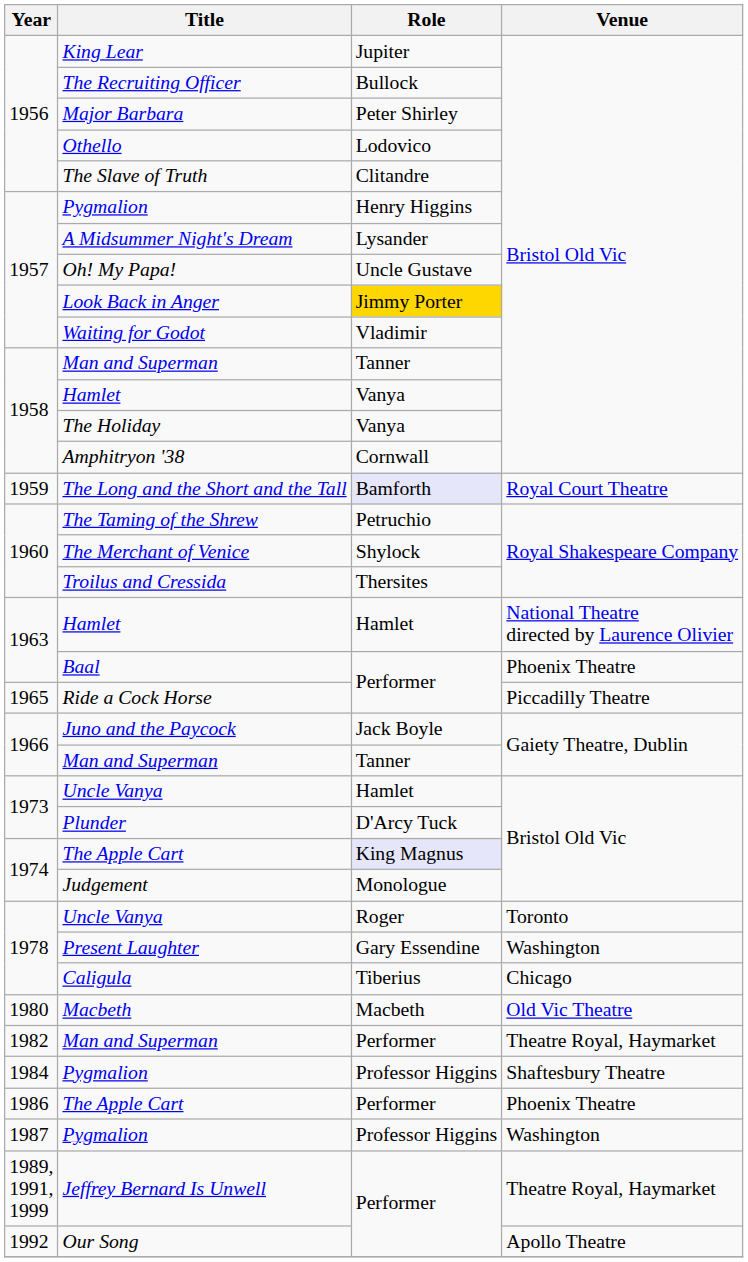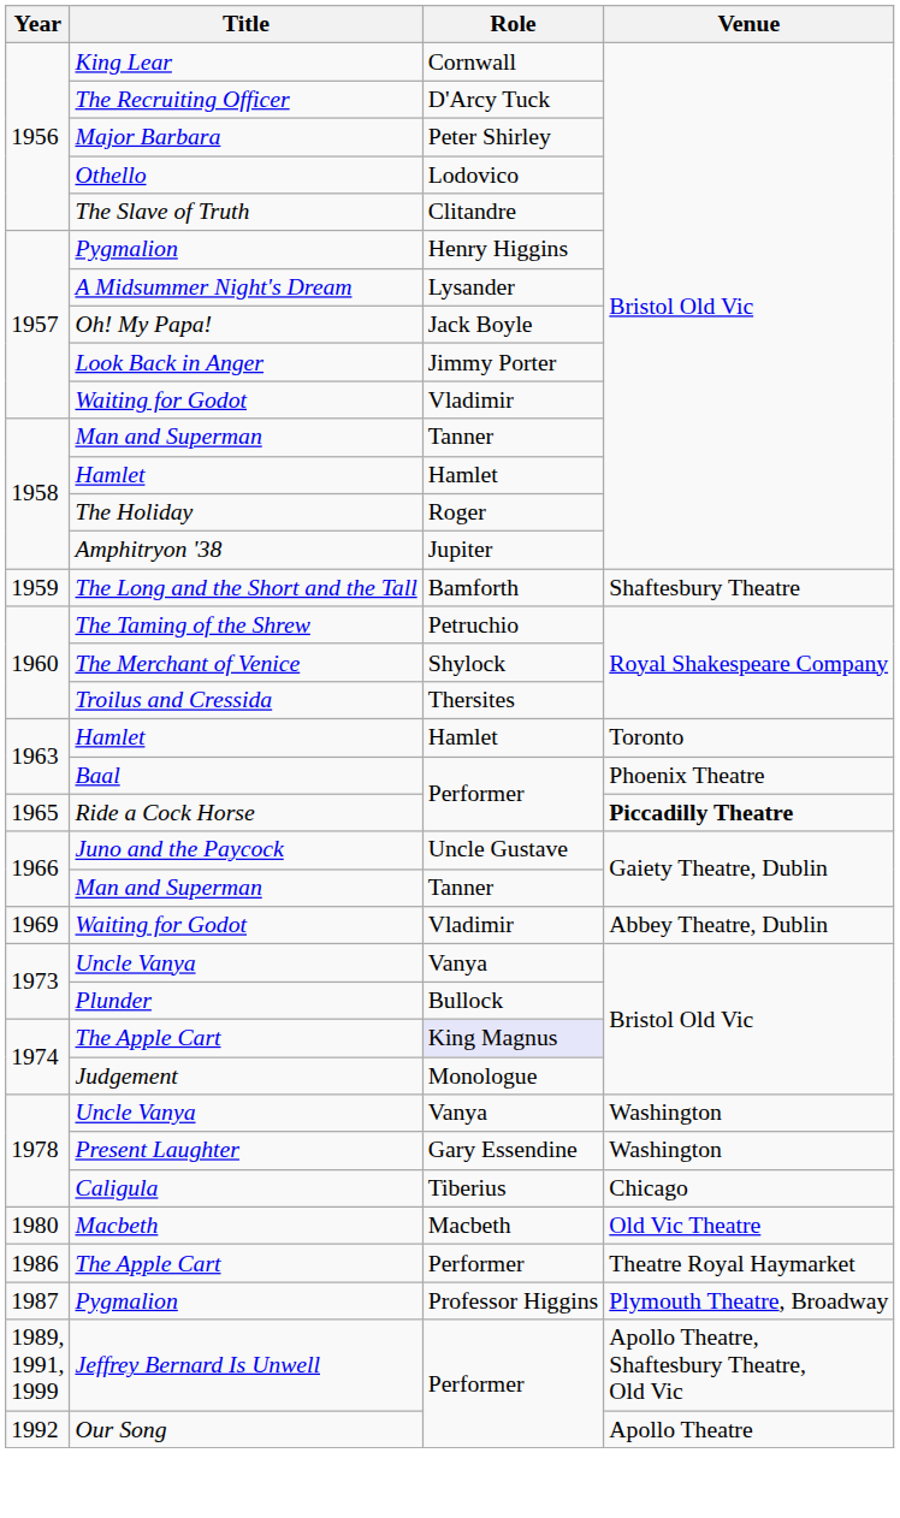 <table class="wikitable sortable">
 <tr>
 <th>Year</th>
 <th>Title</th>
 <th>Role</th>
 <th>Venue</th>
 </tr>
 <tr>
 <td rowspan="5">1956</td>
 <td><em><a href='#'>King Lear</a></em></td>
-<td>Jupiter</td>
+<td>Cornwall</td>
 <td rowspan="14"><a href='#'>Bristol Old Vic</a></td>
 </tr>
 <tr>
 <td><em><a href='#'>The Recruiting Officer</a></em></td>
-<td>Bullock</td>
+<td>D'Arcy Tuck</td>
 </tr>
 <tr>
 <td><em><a href='#'>Major Barbara</a></em></td>
 <td>Peter Shirley</td>
 </tr>
 <tr>
 <td><em><a href='#'>Othello</a></em></td>
 <td>Lodovico</td>
 </tr>
 <tr>
 <td><em>The Slave of Truth</em></td>
 <td>Clitandre</td>
 </tr>
 <tr>
 <td rowspan="5">1957</td>
 <td><em><a href='#'>Pygmalion</a></em></td>
 <td>Henry Higgins</td>
 </tr>
 <tr>
 <td><em><a href='#'>A Midsummer Night's Dream</a></em></td>
 <td>Lysander</td>
 </tr>
 <tr>
 <td><em>Oh! My Papa!</em></td>
-<td>Uncle Gustave</td>
+<td>Jack Boyle</td>
 </tr>
 <tr>
 <td><em><a href='#'>Look Back in Anger</a></em></td>
-<td style="background: gold;">Jimmy Porter</td>
+<td>Jimmy Porter</td>
 </tr>
 <tr>
 <td><em><a href='#'>Waiting for Godot</a></em></td>
 <td>Vladimir</td>
 </tr>
 <tr>
 <td rowspan="4">1958</td>
 <td><em><a href='#'>Man and Superman</a></em></td>
 <td>Tanner</td>
 </tr>
 <tr>
 <td><em><a href='#'>Hamlet</a></em></td>
-<td>Vanya</td>
+<td>Hamlet</td>
 </tr>
 <tr>
 <td><em>The Holiday</em></td>
-<td>Vanya</td>
+<td>Roger</td>
 </tr>
 <tr>
 <td><em>Amphitryon '38</em></td>
-<td>Cornwall</td>
+<td>Jupiter</td>
 </tr>
 <tr>
 <td>1959</td>
 <td><em><a href='#'>The Long and the Short and the Tall</a></em></td>
-<td style="background: lavender;">Bamforth</td>
-<td><a href='#'>Royal Court Theatre</a></td>
+<td>Bamforth</td>
+<td>Shaftesbury Theatre</td>
 </tr>
 <tr>
 <td rowspan=3>1960</td>
 <td><em><a href='#'>The Taming of the Shrew</a></em></td>
 <td>Petruchio</td>
 <td rowspan="3"><a href='#'>Royal Shakespeare Company</a></td>
 </tr>
 <tr>
 <td><em><a href='#'>The Merchant of Venice</a></em></td>
 <td>Shylock</td>
 </tr>
 <tr>
 <td><em><a href='#'>Troilus and Cressida</a></em></td>
 <td>Thersites</td>
 </tr>
 <tr>
 <td rowspan="2">1963</td>
 <td><em><a href='#'>Hamlet</a></em></td>
 <td>Hamlet</td>
-<td><a href='#'>National Theatre</a> <br> directed by <a href='#'>Laurence Olivier</a></td>
+<td>Toronto</td>
 </tr>
 <tr>
 <td><em><a href='#'>Baal</a></em></td>
 <td rowspan="2">Performer</td>
 <td>Phoenix Theatre</td>
 </tr>
 <tr>
 <td>1965</td>
 <td><em>Ride a Cock Horse</em></td>
-<td>Piccadilly Theatre</td>
+<td><strong>Piccadilly Theatre</strong></td>
 </tr>
 <tr>
 <td rowspan=2>1966</td>
 <td><em><a href='#'>Juno and the Paycock</a></em></td>
-<td>Jack Boyle</td>
+<td>Uncle Gustave</td>
 <td rowspan="2">Gaiety Theatre, Dublin</td>
 </tr>
 <tr>
 <td><em><a href='#'>Man and Superman</a></em></td>
 <td>Tanner</td>
 </tr>
 <tr>
+<td>1969</td>
+<td><em><a href='#'>Waiting for Godot</a></em></td>
+<td>Vladimir</td>
+<td>Abbey Theatre, Dublin</td>
+</tr>
+<tr>
 <td rowspan="2">1973</td>
 <td><em><a href='#'>Uncle Vanya</a></em></td>
-<td>Hamlet</td>
+<td>Vanya</td>
 <td rowspan="4">Bristol Old Vic</td>
 </tr>
 <tr>
 <td><a href='#'><em>Plunder</em></a></td>
-<td>D'Arcy Tuck</td>
+<td>Bullock</td>
 </tr>
 <tr>
 <td rowspan="2">1974</td>
 <td><em><a href='#'>The Apple Cart</a></em></td>
 <td style="background: lavender;">King Magnus</td>
 </tr>
 <tr>
 <td><em>Judgement</em></td>
 <td>Monologue</td>
 </tr>
 <tr>
 <td rowspan=3>1978</td>
 <td><em><a href='#'>Uncle Vanya</a></em></td>
-<td>Roger</td>
-<td>Toronto</td>
+<td>Vanya</td>
+<td>Washington</td>
 </tr>
 <tr>
 <td><em><a href='#'>Present Laughter</a></em></td>
 <td>Gary Essendine</td>
 <td>Washington</td>
 </tr>
 <tr>
 <td><em><a href='#'>Caligula</a></em></td>
 <td>Tiberius</td>
 <td>Chicago</td>
 </tr>
 <tr>
 <td>1980</td>
 <td><em><a href='#'>Macbeth</a></em></td>
 <td>Macbeth</td>
 <td><a href='#'>Old Vic Theatre</a></td>
 </tr>
 <tr>
-<td>1982</td>
-<td><em><a href='#'>Man and Superman</a></em></td>
-<td>Performer</td>
-<td>Theatre Royal, Haymarket</td>
-</tr>
-<tr>
-<td>1984</td>
-<td><em><a href='#'>Pygmalion</a></em></td>
-<td>Professor Higgins</td>
-<td>Shaftesbury Theatre</td>
-</tr>
-<tr>
 <td>1986</td>
 <td><em><a href='#'>The Apple Cart</a></em></td>
 <td>Performer</td>
-<td>Phoenix Theatre</td>
+<td>Theatre Royal Haymarket</td>
 </tr>
 <tr>
 <td>1987</td>
 <td><em><a href='#'>Pygmalion</a></em></td>
 <td>Professor Higgins</td>
-<td>Washington</td>
+<td><a href='#'>Plymouth Theatre</a>, Broadway</td>
 </tr>
 <tr>
 <td>1989, <br> 1991, <br> 1999</td>
 <td><em><a href='#'>Jeffrey Bernard Is Unwell</a></em></td>
 <td rowspan="2">Performer</td>
-<td>Theatre Royal, Haymarket</td>
+<td>Apollo Theatre, <br> Shaftesbury Theatre, <br> Old Vic</td>
 </tr>
 <tr>
 <td>1992</td>
 <td><em>Our Song</em></td>
 <td>Apollo Theatre</td>
 </tr>
 <tr>
 </tr>
 </table>
